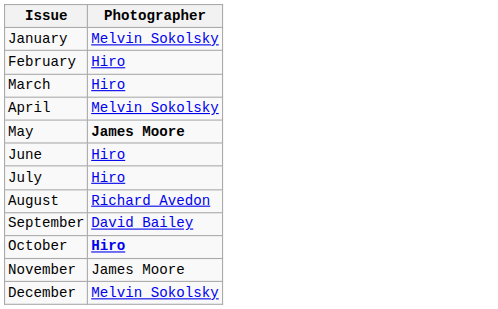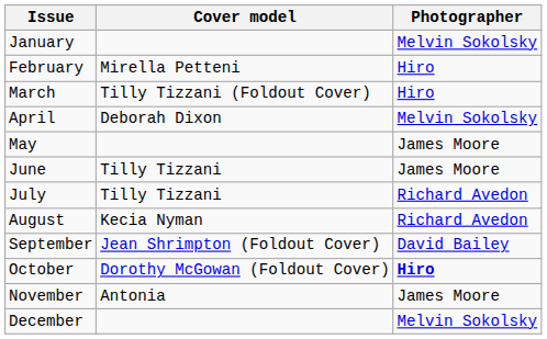 <table class="sortable wikitable">
 <tr>
 <th>Issue</th>
+<th>Cover model</th>
 <th>Photographer</th>
 </tr>
 <tr>
 <td>January</td>
+<td></td>
 <td><a href='#'>Melvin Sokolsky</a></td>
 </tr>
 <tr>
 <td>February</td>
+<td>Mirella Petteni</td>
 <td><a href='#'>Hiro</a></td>
 </tr>
 <tr>
 <td>March</td>
+<td>Tilly Tizzani (Foldout Cover)</td>
 <td><a href='#'>Hiro</a></td>
 </tr>
 <tr>
 <td>April</td>
+<td>Deborah Dixon</td>
 <td><a href='#'>Melvin Sokolsky</a></td>
 </tr>
 <tr>
 <td>May</td>
-<td><strong>James Moore</strong></td>
+<td></td>
+<td>James Moore</td>
 </tr>
 <tr>
 <td>June</td>
-<td><a href='#'>Hiro</a></td>
+<td>Tilly Tizzani</td>
+<td>James Moore</td>
 </tr>
 <tr>
 <td>July</td>
-<td><a href='#'>Hiro</a></td>
+<td>Tilly Tizzani</td>
+<td><a href='#'>Richard Avedon</a></td>
 </tr>
 <tr>
 <td>August</td>
+<td>Kecia Nyman</td>
 <td><a href='#'>Richard Avedon</a></td>
 </tr>
 <tr>
 <td>September</td>
+<td><a href='#'>Jean Shrimpton</a> (Foldout Cover)</td>
 <td><a href='#'>David Bailey</a></td>
 </tr>
 <tr>
 <td>October</td>
+<td><a href='#'>Dorothy McGowan</a> (Foldout Cover)</td>
 <td><strong><a href='#'>Hiro</a></strong></td>
 </tr>
 <tr>
 <td>November</td>
+<td>Antonia</td>
 <td>James Moore</td>
 </tr>
 <tr>
 <td>December</td>
+<td></td>
 <td><a href='#'>Melvin Sokolsky</a></td>
 </tr>
 </table>
